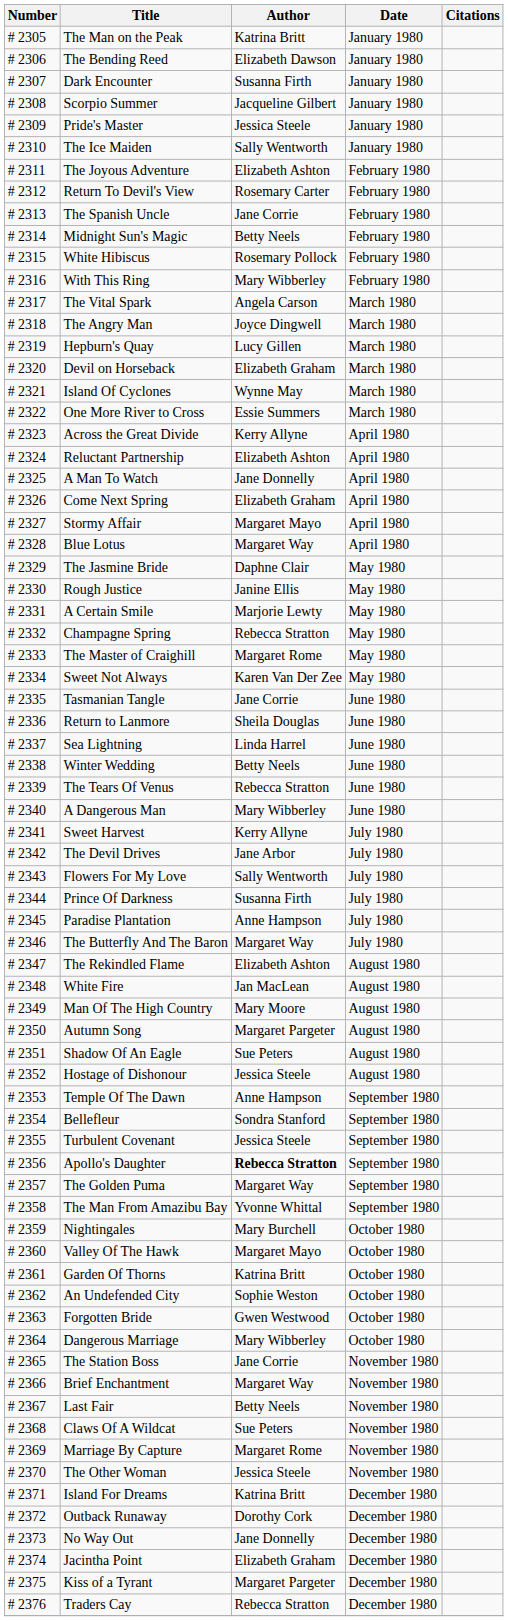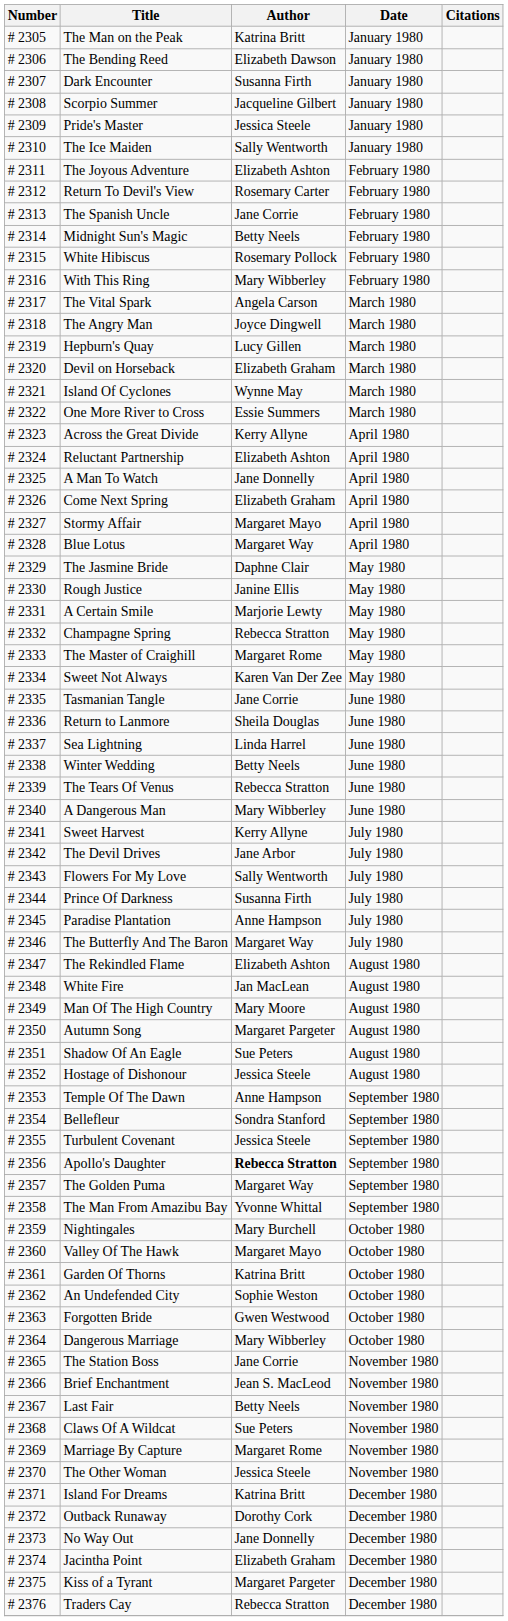 <table class="wikitable sortable">
 <tr>
 <th>Number</th>
 <th>Title</th>
 <th>Author</th>
 <th>Date</th>
 <th>Citations</th>
 </tr>
 <tr>
 <td># 2305</td>
 <td>The Man on the Peak</td>
 <td>Katrina Britt</td>
 <td>January 1980</td>
 <td></td>
 </tr>
 <tr>
 <td># 2306</td>
 <td>The Bending Reed</td>
 <td>Elizabeth Dawson</td>
 <td>January 1980</td>
 <td></td>
 </tr>
 <tr>
 <td># 2307</td>
 <td>Dark Encounter</td>
 <td>Susanna Firth</td>
 <td>January 1980</td>
 <td></td>
 </tr>
 <tr>
 <td># 2308</td>
 <td>Scorpio Summer</td>
 <td>Jacqueline Gilbert</td>
 <td>January 1980</td>
 <td></td>
 </tr>
 <tr>
 <td># 2309</td>
 <td>Pride's Master</td>
 <td>Jessica Steele</td>
 <td>January 1980</td>
 <td></td>
 </tr>
 <tr>
 <td># 2310</td>
 <td>The Ice Maiden</td>
 <td>Sally Wentworth</td>
 <td>January 1980</td>
 <td></td>
 </tr>
 <tr>
 <td># 2311</td>
 <td>The Joyous Adventure</td>
 <td>Elizabeth Ashton</td>
 <td>February 1980</td>
 <td></td>
 </tr>
 <tr>
 <td># 2312</td>
 <td>Return To Devil's View</td>
 <td>Rosemary Carter</td>
 <td>February 1980</td>
 <td></td>
 </tr>
 <tr>
 <td># 2313</td>
 <td>The Spanish Uncle</td>
 <td>Jane Corrie</td>
 <td>February 1980</td>
 <td></td>
 </tr>
 <tr>
 <td># 2314</td>
 <td>Midnight Sun's Magic</td>
 <td>Betty Neels</td>
 <td>February 1980</td>
 <td></td>
 </tr>
 <tr>
 <td># 2315</td>
 <td>White Hibiscus</td>
 <td>Rosemary Pollock</td>
 <td>February 1980</td>
 <td></td>
 </tr>
 <tr>
 <td># 2316</td>
 <td>With This Ring</td>
 <td>Mary Wibberley</td>
 <td>February 1980</td>
 <td></td>
 </tr>
 <tr>
 <td># 2317</td>
 <td>The Vital Spark</td>
 <td>Angela Carson</td>
 <td>March 1980</td>
 <td></td>
 </tr>
 <tr>
 <td># 2318</td>
 <td>The Angry Man</td>
 <td>Joyce Dingwell</td>
 <td>March 1980</td>
 <td></td>
 </tr>
 <tr>
 <td># 2319</td>
 <td>Hepburn's Quay</td>
 <td>Lucy Gillen</td>
 <td>March 1980</td>
 <td></td>
 </tr>
 <tr>
 <td># 2320</td>
 <td>Devil on Horseback</td>
 <td>Elizabeth Graham</td>
 <td>March 1980</td>
 <td></td>
 </tr>
 <tr>
 <td># 2321</td>
 <td>Island Of Cyclones</td>
 <td>Wynne May</td>
 <td>March 1980</td>
 <td></td>
 </tr>
 <tr>
 <td># 2322</td>
 <td>One More River to Cross</td>
 <td>Essie Summers</td>
 <td>March 1980</td>
 <td></td>
 </tr>
 <tr>
 <td># 2323</td>
 <td>Across the Great Divide</td>
 <td>Kerry Allyne</td>
 <td>April 1980</td>
 <td></td>
 </tr>
 <tr>
 <td># 2324</td>
 <td>Reluctant Partnership</td>
 <td>Elizabeth Ashton</td>
 <td>April 1980</td>
 <td></td>
 </tr>
 <tr>
 <td># 2325</td>
 <td>A Man To Watch</td>
 <td>Jane Donnelly</td>
 <td>April 1980</td>
 <td></td>
 </tr>
 <tr>
 <td># 2326</td>
 <td>Come Next Spring</td>
 <td>Elizabeth Graham</td>
 <td>April 1980</td>
 <td></td>
 </tr>
 <tr>
 <td># 2327</td>
 <td>Stormy Affair</td>
 <td>Margaret Mayo</td>
 <td>April 1980</td>
 <td></td>
 </tr>
 <tr>
 <td># 2328</td>
 <td>Blue Lotus</td>
 <td>Margaret Way</td>
 <td>April 1980</td>
 <td></td>
 </tr>
 <tr>
 <td># 2329</td>
 <td>The Jasmine Bride</td>
 <td>Daphne Clair</td>
 <td>May 1980</td>
 <td></td>
 </tr>
 <tr>
 <td># 2330</td>
 <td>Rough Justice</td>
 <td>Janine Ellis</td>
 <td>May 1980</td>
 <td></td>
 </tr>
 <tr>
 <td># 2331</td>
 <td>A Certain Smile</td>
 <td>Marjorie Lewty</td>
 <td>May 1980</td>
 <td></td>
 </tr>
 <tr>
 <td># 2332</td>
 <td>Champagne Spring</td>
 <td>Rebecca Stratton</td>
 <td>May 1980</td>
 <td></td>
 </tr>
 <tr>
 <td># 2333</td>
 <td>The Master of Craighill</td>
 <td>Margaret Rome</td>
 <td>May 1980</td>
 <td></td>
 </tr>
 <tr>
 <td># 2334</td>
 <td>Sweet Not Always</td>
 <td>Karen Van Der Zee</td>
 <td>May 1980</td>
 <td></td>
 </tr>
 <tr>
 <td># 2335</td>
 <td>Tasmanian Tangle</td>
 <td>Jane Corrie</td>
 <td>June 1980</td>
 <td></td>
 </tr>
 <tr>
 <td># 2336</td>
 <td>Return to Lanmore</td>
 <td>Sheila Douglas</td>
 <td>June 1980</td>
 <td></td>
 </tr>
 <tr>
 <td># 2337</td>
 <td>Sea Lightning</td>
 <td>Linda Harrel</td>
 <td>June 1980</td>
 <td></td>
 </tr>
 <tr>
 <td># 2338</td>
 <td>Winter Wedding</td>
 <td>Betty Neels</td>
 <td>June 1980</td>
 <td></td>
 </tr>
 <tr>
 <td># 2339</td>
 <td>The Tears Of Venus</td>
 <td>Rebecca Stratton</td>
 <td>June 1980</td>
 <td></td>
 </tr>
 <tr>
 <td># 2340</td>
 <td>A Dangerous Man</td>
 <td>Mary Wibberley</td>
 <td>June 1980</td>
 <td></td>
 </tr>
 <tr>
 <td># 2341</td>
 <td>Sweet Harvest</td>
 <td>Kerry Allyne</td>
 <td>July 1980</td>
 <td></td>
 </tr>
 <tr>
 <td># 2342</td>
 <td>The Devil Drives</td>
 <td>Jane Arbor</td>
 <td>July 1980</td>
 <td></td>
 </tr>
 <tr>
 <td># 2343</td>
 <td>Flowers For My Love</td>
 <td>Sally Wentworth</td>
 <td>July 1980</td>
 <td></td>
 </tr>
 <tr>
 <td># 2344</td>
 <td>Prince Of Darkness</td>
 <td>Susanna Firth</td>
 <td>July 1980</td>
 <td></td>
 </tr>
 <tr>
 <td># 2345</td>
 <td>Paradise Plantation</td>
 <td>Anne Hampson</td>
 <td>July 1980</td>
 <td></td>
 </tr>
 <tr>
 <td># 2346</td>
 <td>The Butterfly And The Baron</td>
 <td>Margaret Way</td>
 <td>July 1980</td>
 <td></td>
 </tr>
 <tr>
 <td># 2347</td>
 <td>The Rekindled Flame</td>
 <td>Elizabeth Ashton</td>
 <td>August 1980</td>
 <td></td>
 </tr>
 <tr>
 <td># 2348</td>
 <td>White Fire</td>
 <td>Jan MacLean</td>
 <td>August 1980</td>
 <td></td>
 </tr>
 <tr>
 <td># 2349</td>
 <td>Man Of The High Country</td>
 <td>Mary Moore</td>
 <td>August 1980</td>
 <td></td>
 </tr>
 <tr>
 <td># 2350</td>
 <td>Autumn Song</td>
 <td>Margaret Pargeter</td>
 <td>August 1980</td>
 <td></td>
 </tr>
 <tr>
 <td># 2351</td>
 <td>Shadow Of An Eagle</td>
 <td>Sue Peters</td>
 <td>August 1980</td>
 <td></td>
 </tr>
 <tr>
 <td># 2352</td>
 <td>Hostage of Dishonour</td>
 <td>Jessica Steele</td>
 <td>August 1980</td>
 <td></td>
 </tr>
 <tr>
 <td># 2353</td>
 <td>Temple Of The Dawn</td>
 <td>Anne Hampson</td>
 <td>September 1980</td>
 <td></td>
 </tr>
 <tr>
 <td># 2354</td>
 <td>Bellefleur</td>
 <td>Sondra Stanford</td>
 <td>September 1980</td>
 <td></td>
 </tr>
 <tr>
 <td># 2355</td>
 <td>Turbulent Covenant</td>
 <td>Jessica Steele</td>
 <td>September 1980</td>
 <td></td>
 </tr>
 <tr>
 <td># 2356</td>
 <td>Apollo's Daughter</td>
 <td><strong>Rebecca Stratton</strong></td>
 <td>September 1980</td>
 <td></td>
 </tr>
 <tr>
 <td># 2357</td>
 <td>The Golden Puma</td>
 <td>Margaret Way</td>
 <td>September 1980</td>
 <td></td>
 </tr>
 <tr>
 <td># 2358</td>
 <td>The Man From Amazibu Bay</td>
 <td>Yvonne Whittal</td>
 <td>September 1980</td>
 <td></td>
 </tr>
 <tr>
 <td># 2359</td>
 <td>Nightingales</td>
 <td>Mary Burchell</td>
 <td>October 1980</td>
 <td></td>
 </tr>
 <tr>
 <td># 2360</td>
 <td>Valley Of The Hawk</td>
 <td>Margaret Mayo</td>
 <td>October 1980</td>
 <td></td>
 </tr>
 <tr>
 <td># 2361</td>
 <td>Garden Of Thorns</td>
 <td>Katrina Britt</td>
 <td>October 1980</td>
 <td></td>
 </tr>
 <tr>
 <td># 2362</td>
 <td>An Undefended City</td>
 <td>Sophie Weston</td>
 <td>October 1980</td>
 <td></td>
 </tr>
 <tr>
 <td># 2363</td>
 <td>Forgotten Bride</td>
 <td>Gwen Westwood</td>
 <td>October 1980</td>
 <td></td>
 </tr>
 <tr>
 <td># 2364</td>
 <td>Dangerous Marriage</td>
 <td>Mary Wibberley</td>
 <td>October 1980</td>
 <td></td>
 </tr>
 <tr>
 <td># 2365</td>
 <td>The Station Boss</td>
 <td>Jane Corrie</td>
 <td>November 1980</td>
 <td></td>
 </tr>
 <tr>
 <td># 2366</td>
 <td>Brief Enchantment</td>
-<td>Margaret Way</td>
+<td>Jean S. MacLeod</td>
 <td>November 1980</td>
 <td></td>
 </tr>
 <tr>
 <td># 2367</td>
 <td>Last Fair</td>
 <td>Betty Neels</td>
 <td>November 1980</td>
 <td></td>
 </tr>
 <tr>
 <td># 2368</td>
 <td>Claws Of A Wildcat</td>
 <td>Sue Peters</td>
 <td>November 1980</td>
 <td></td>
 </tr>
 <tr>
 <td># 2369</td>
 <td>Marriage By Capture</td>
 <td>Margaret Rome</td>
 <td>November 1980</td>
 <td></td>
 </tr>
 <tr>
 <td># 2370</td>
 <td>The Other Woman</td>
 <td>Jessica Steele</td>
 <td>November 1980</td>
 <td></td>
 </tr>
 <tr>
 <td># 2371</td>
 <td>Island For Dreams</td>
 <td>Katrina Britt</td>
 <td>December 1980</td>
 <td></td>
 </tr>
 <tr>
 <td># 2372</td>
 <td>Outback Runaway</td>
 <td>Dorothy Cork</td>
 <td>December 1980</td>
 <td></td>
 </tr>
 <tr>
 <td># 2373</td>
 <td>No Way Out</td>
 <td>Jane Donnelly</td>
 <td>December 1980</td>
 <td></td>
 </tr>
 <tr>
 <td># 2374</td>
 <td>Jacintha Point</td>
 <td>Elizabeth Graham</td>
 <td>December 1980</td>
 <td></td>
 </tr>
 <tr>
 <td># 2375</td>
 <td>Kiss of a Tyrant</td>
 <td>Margaret Pargeter</td>
 <td>December 1980</td>
 <td></td>
 </tr>
 <tr>
 <td># 2376</td>
 <td>Traders Cay</td>
 <td>Rebecca Stratton</td>
 <td>December 1980</td>
 <td></td>
 </tr>
 <tr>
 </tr>
 </table>
